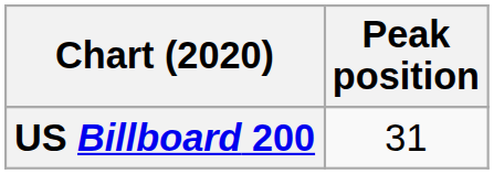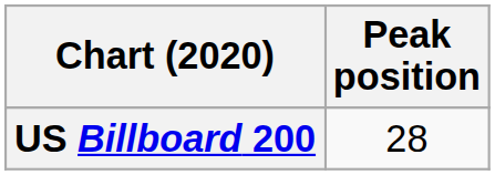 <table class="wikitable sortable plainrowheaders" style="text-align:center">
 <tr>
 <th scope="col">Chart (2020)</th>
 <th scope="col">Peak<br>position</th>
 </tr>
 <tr>
 </tr>
 <tr>
 </tr>
 <tr>
 </tr>
 <tr>
 </tr>
 <tr>
 </tr>
 <tr>
 </tr>
 <tr>
 </tr>
 <tr>
 </tr>
 <tr>
 </tr>
 <tr>
 </tr>
 <tr>
 </tr>
 <tr>
 </tr>
 <tr>
 <th scope="row">US <a href='#'><em>Billboard</em> 200</a></th>
-<td>31</td>
+<td>28</td>
 </tr>
 </table>
